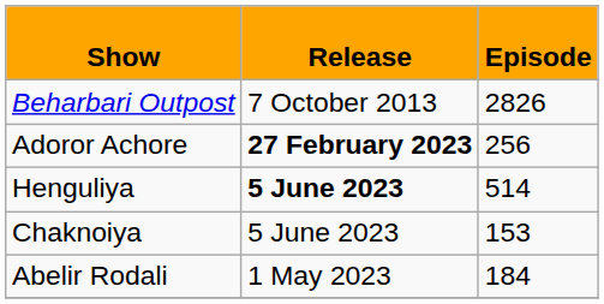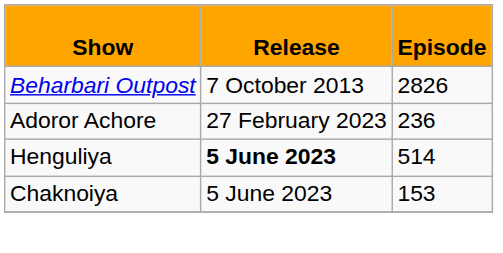 <table class="wikitable sortable">
 <tr>
 <th style="background:orange;"><br>Show</th>
 <th style="background:orange;"><br>Release</th>
 <th style="background:orange;"><br>Episode</th>
 </tr>
 <tr>
 <td><em><a href='#'>Beharbari Outpost</a></td>
 <td>7 October 2013</td>
 <td>2826</td>
 </tr>
 <tr>
 <td></em>Adoror Achore<em></td>
-<td><strong>27 February 2023</strong></td>
-<td>256</td>
+<td>27 February 2023</td>
+<td>236</td>
 </tr>
 <tr>
 <td></em>Henguliya<em></td>
 <td><strong>5 June 2023</strong></td>
 <td>514</td>
 </tr>
 <tr>
 <td></em>Chaknoiya<em></td>
 <td>5 June 2023</td>
 <td>153</td>
 </tr>
 <tr>
-<td></em>Abelir Rodali<em></td>
-<td>1 May 2023</td>
-<td>184</td>
-</tr>
-<tr>
 </tr>
 </table>
